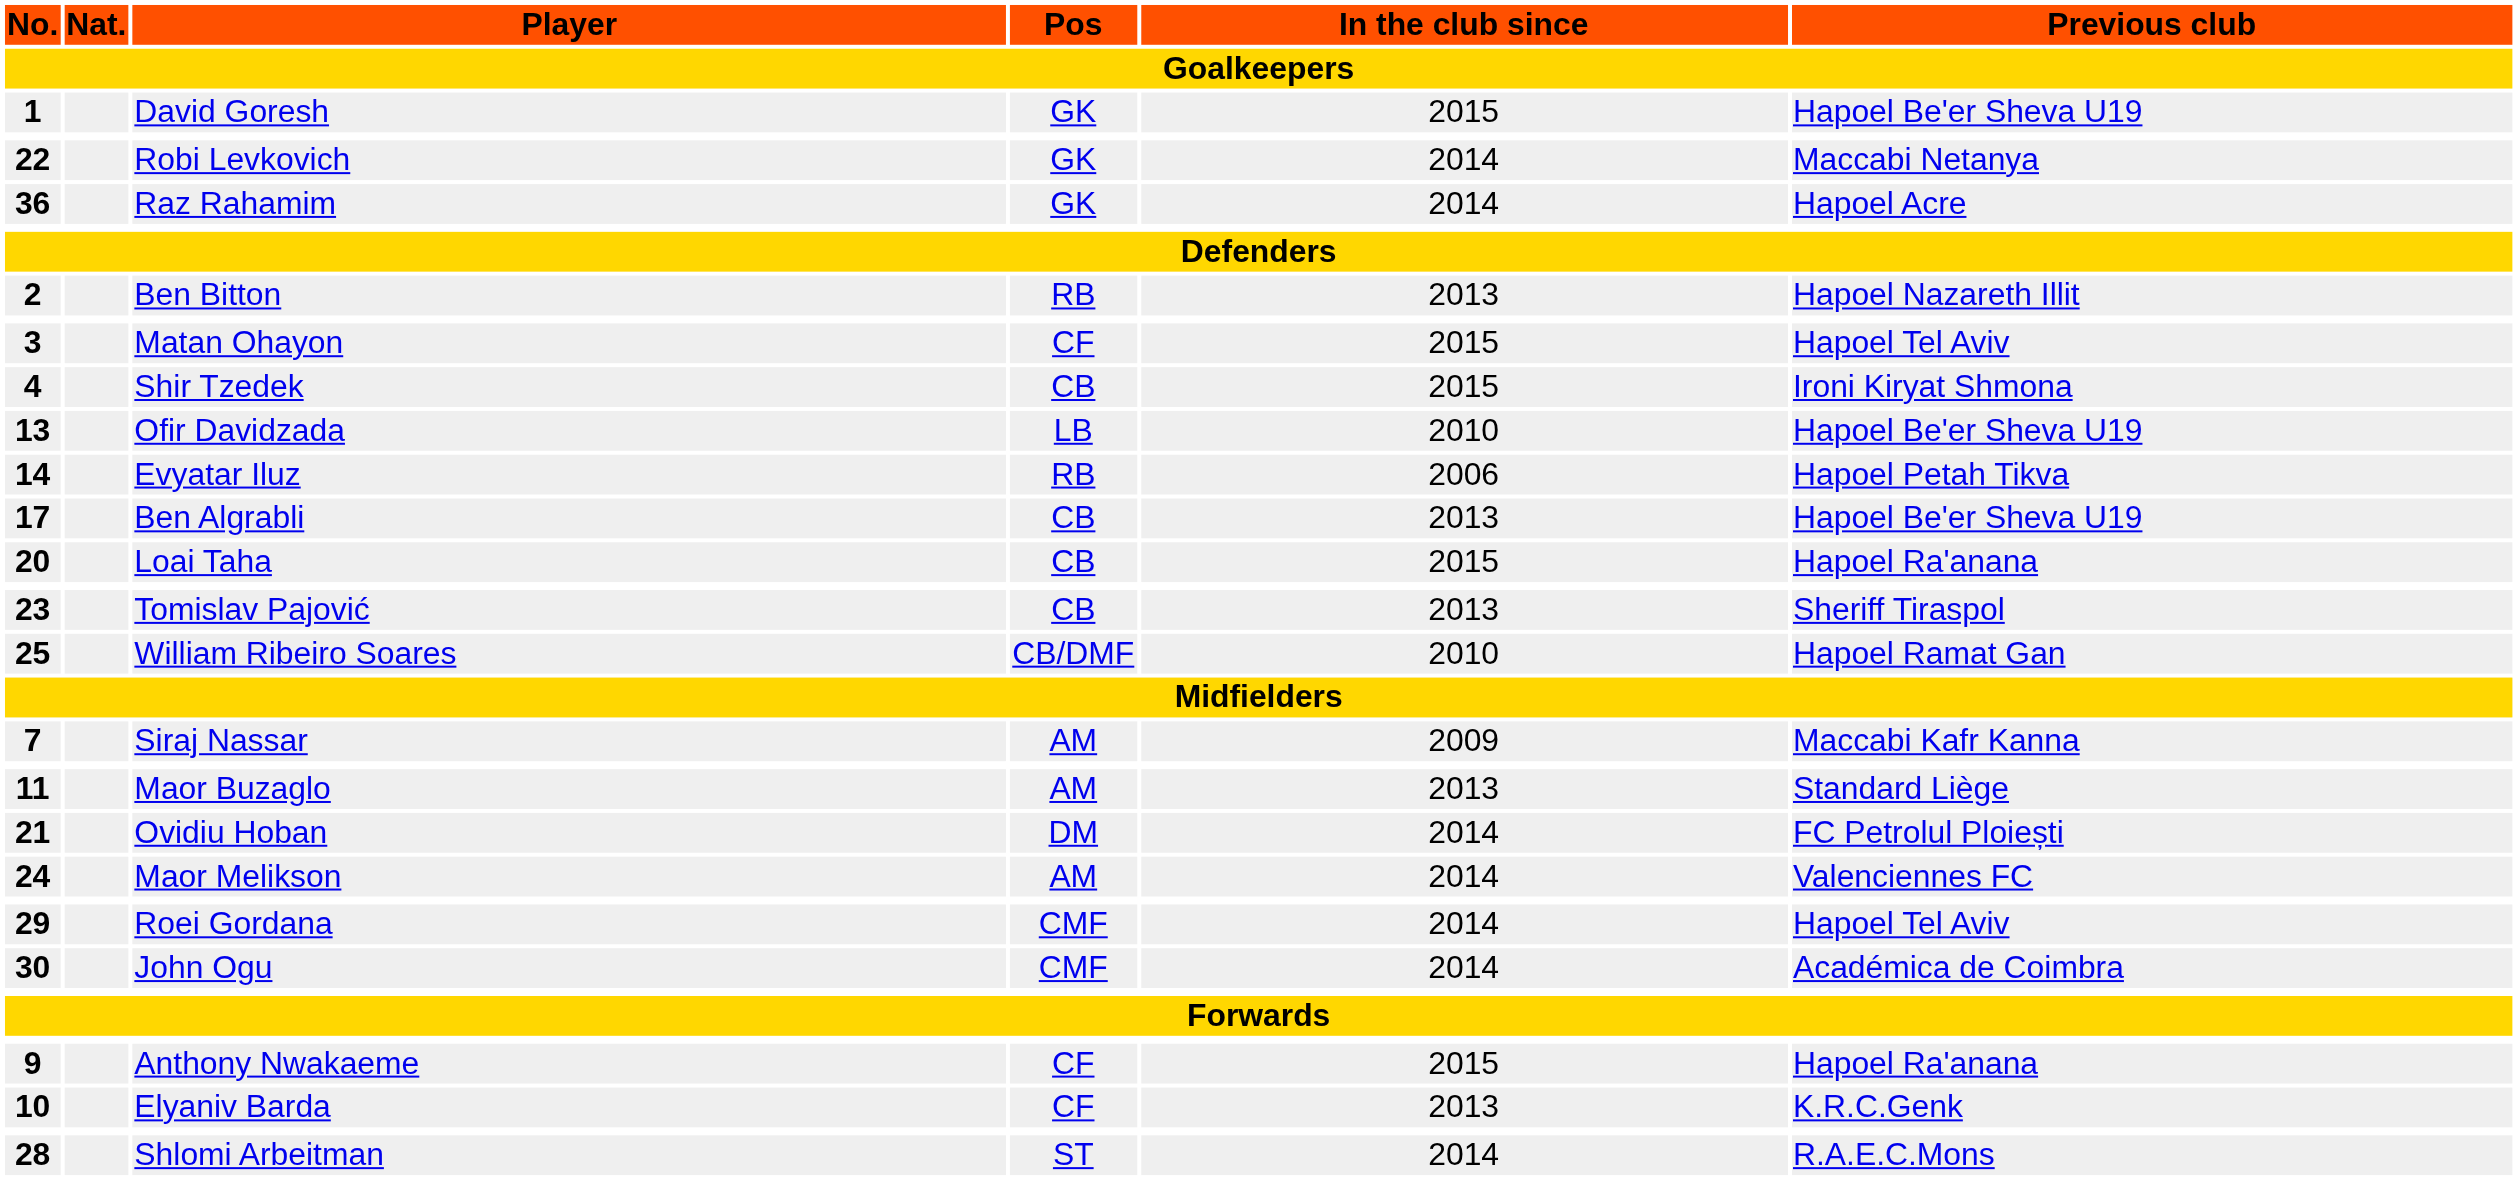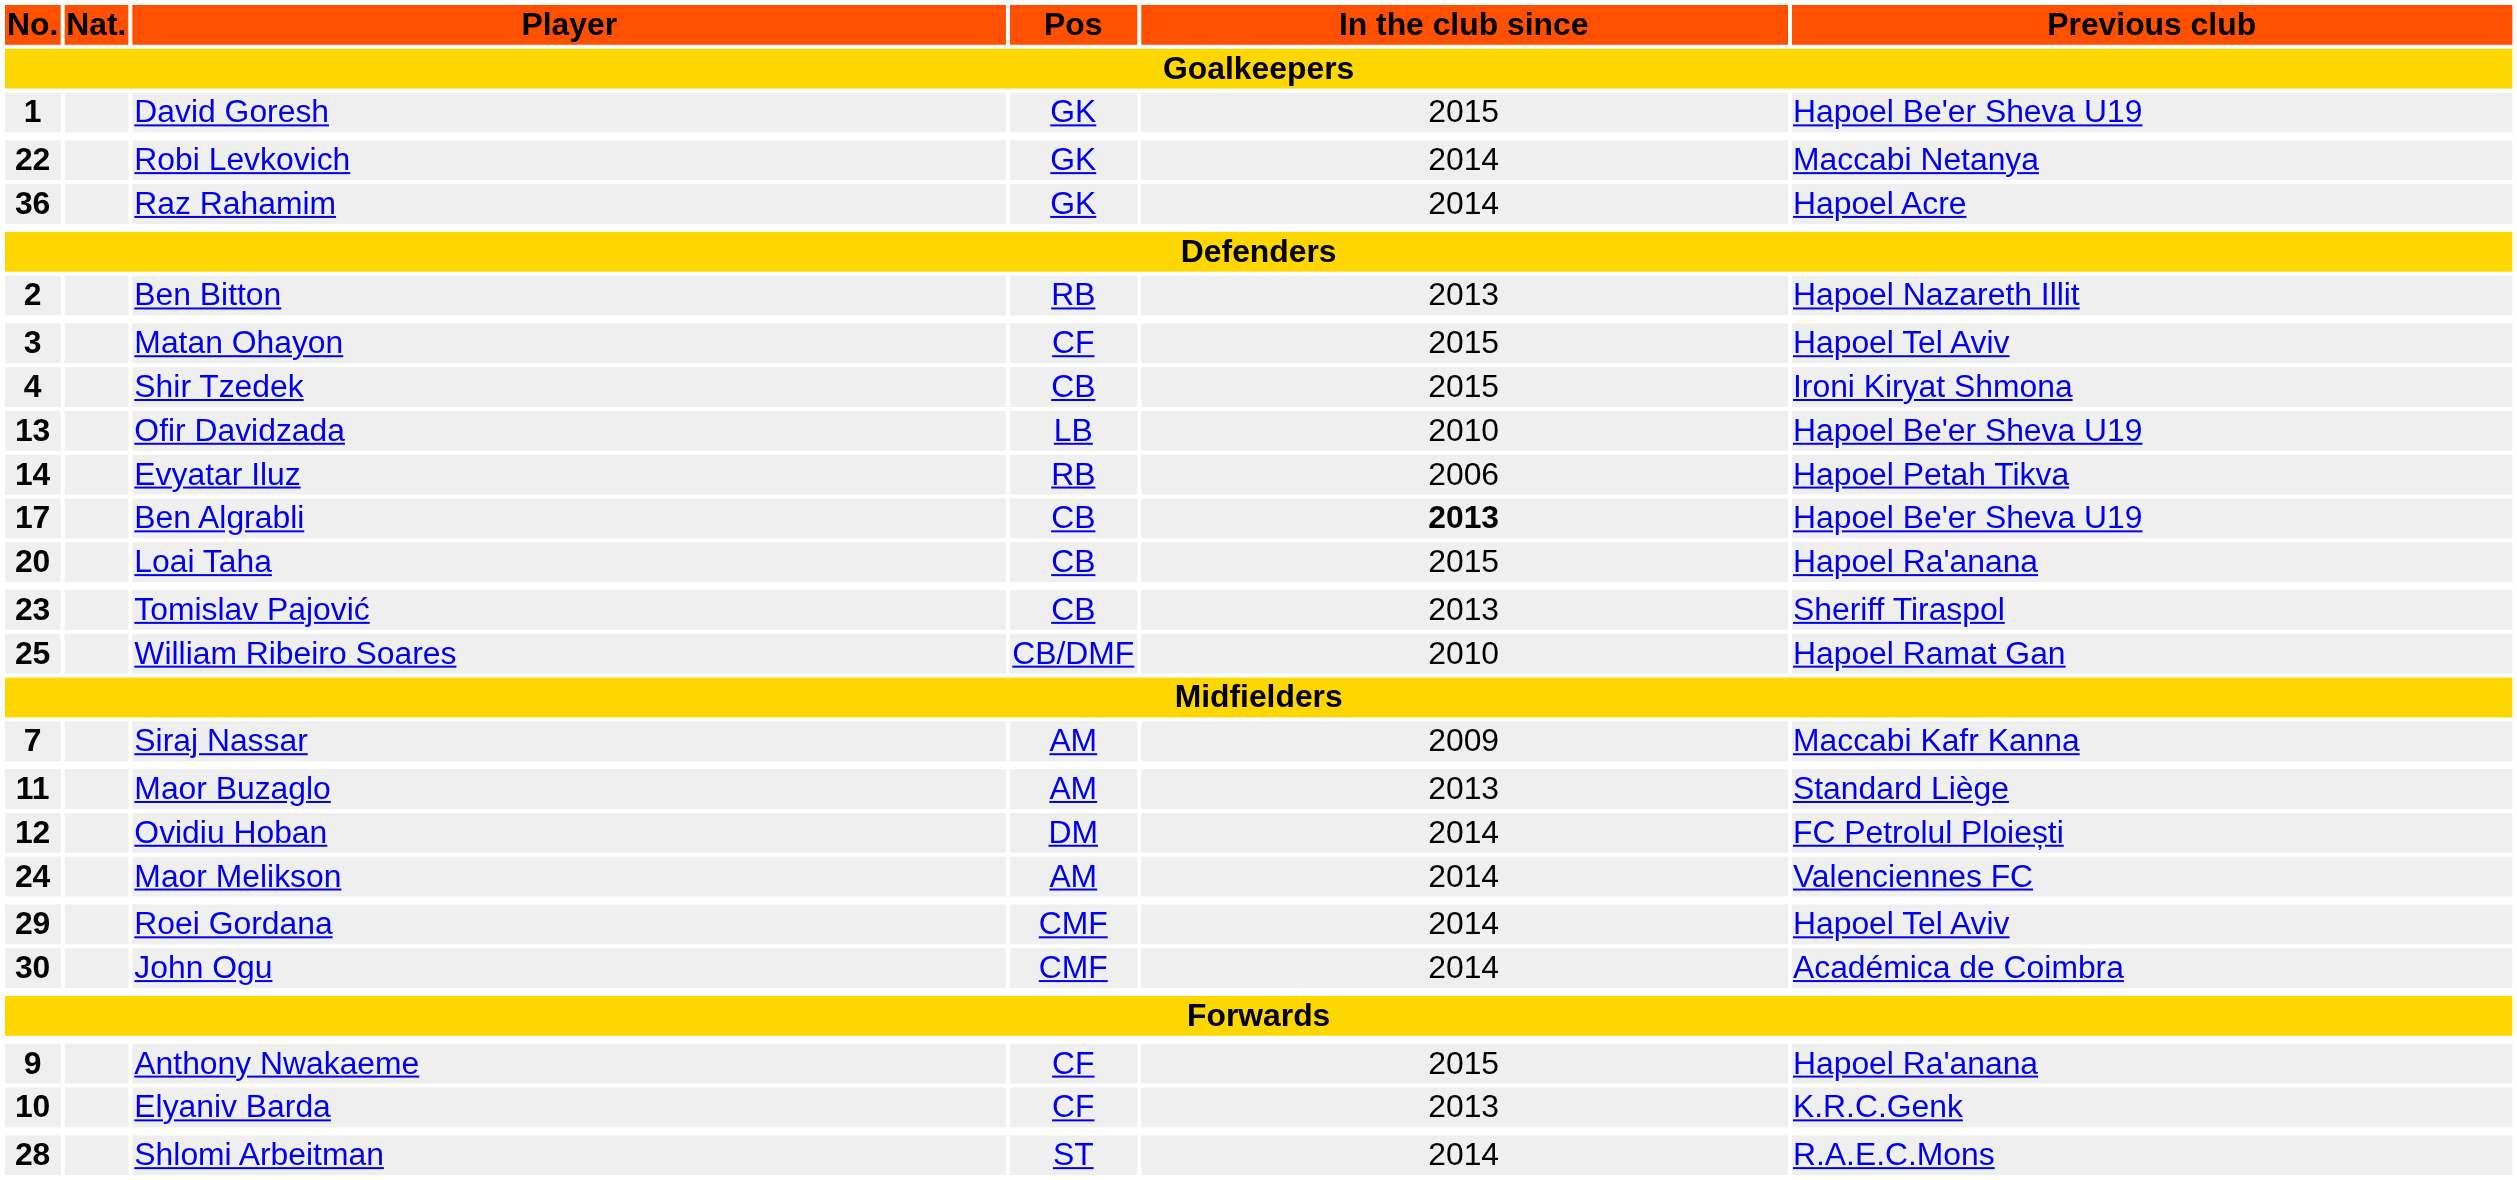 <table>
 <tr bgcolor=#FF50>
 <th width=2%>No.</th>
 <th width=2%>Nat.</th>
 <th !width=18%>Player</th>
 <th width=2%>Pos</th>
 <th width=26%>In the club since</th>
 <th width=29%>Previous club</th>
 </tr>
 <tr>
 <th colspan=6 bgcolor=gold>Goalkeepers</th>
 </tr>
 <tr bgcolor=#EFEFEF>
 <td align=center><strong>1</strong></td>
 <td align=center></td>
 <td><a href='#'>David Goresh</a></td>
 <td align=center><a href='#'>GK</a></td>
 <td align=center>2015</td>
 <td> <a href='#'>Hapoel Be'er Sheva U19</a></td>
 </tr>
 <tr bgcolor=#EFEFEF>
 </tr>
 <tr bgcolor=#EFEFEF>
 <td align=center><strong>22</strong></td>
 <td align=center></td>
 <td><a href='#'>Robi Levkovich</a></td>
 <td align=center><a href='#'>GK</a></td>
 <td align=center>2014</td>
 <td> <a href='#'>Maccabi Netanya</a></td>
 </tr>
 <tr bgcolor=#EFEFEF>
 <td align=center><strong>36</strong></td>
 <td align=center></td>
 <td><a href='#'>Raz Rahamim</a></td>
 <td align=center><a href='#'>GK</a></td>
 <td align=center>2014</td>
 <td> <a href='#'>Hapoel Acre</a></td>
 </tr>
 <tr bgcolor=#EFEFEF>
 </tr>
 <tr>
 <th colspan=6 bgcolor=gold>Defenders</th>
 </tr>
 <tr bgcolor=#EFEFEF>
 <td align=center><strong>2</strong></td>
 <td align=center></td>
 <td><a href='#'>Ben Bitton</a></td>
 <td align=center><a href='#'>RB</a></td>
 <td align=center>2013</td>
 <td> <a href='#'>Hapoel Nazareth Illit</a></td>
 </tr>
 <tr bgcolor=#EFEFEF>
 </tr>
 <tr bgcolor=#EFEFEF>
 <td align=center><strong>3</strong></td>
 <td align=center></td>
 <td><a href='#'>Matan Ohayon</a></td>
 <td align=center><a href='#'>CF</a></td>
 <td align=center>2015</td>
 <td> <a href='#'>Hapoel Tel Aviv</a></td>
 </tr>
 <tr bgcolor=#EFEFEF>
 <td align=center><strong>4</strong></td>
 <td align=center></td>
 <td><a href='#'>Shir Tzedek</a></td>
 <td align=center><a href='#'>CB</a></td>
 <td align=center>2015</td>
 <td> <a href='#'>Ironi Kiryat Shmona</a></td>
 </tr>
 <tr bgcolor=#EFEFEF>
 <td align=center><strong>13</strong></td>
 <td align=center></td>
 <td><a href='#'>Ofir Davidzada</a></td>
 <td align=center><a href='#'>LB</a></td>
 <td align=center>2010</td>
 <td> <a href='#'>Hapoel Be'er Sheva U19</a></td>
 </tr>
 <tr bgcolor=#EFEFEF>
 <td align=center><strong>14</strong></td>
 <td align=center></td>
 <td><a href='#'>Evyatar Iluz</a></td>
 <td align=center><a href='#'>RB</a></td>
 <td align=center>2006</td>
 <td> <a href='#'>Hapoel Petah Tikva</a></td>
 </tr>
 <tr bgcolor=#EFEFEF>
 <td align=center><strong>17</strong></td>
 <td align=center></td>
 <td><a href='#'>Ben Algrabli</a></td>
 <td align=center><a href='#'>CB</a></td>
-<td align=center>2013</td>
+<td align=center><strong>2013</strong></td>
 <td> <a href='#'>Hapoel Be'er Sheva U19</a></td>
 </tr>
 <tr bgcolor=#EFEFEF>
 <td align=center><strong>20</strong></td>
 <td align=center></td>
 <td><a href='#'>Loai Taha</a></td>
 <td align=center><a href='#'>CB</a></td>
 <td align=center>2015</td>
 <td> <a href='#'>Hapoel Ra'anana</a></td>
 </tr>
 <tr bgcolor=#EFEFEF>
 </tr>
 <tr bgcolor=#EFEFEF>
 <td align=center><strong>23</strong></td>
 <td align=center></td>
 <td><a href='#'>Tomislav Pajović</a></td>
 <td align=center><a href='#'>CB</a></td>
 <td align=center>2013</td>
 <td> <a href='#'>Sheriff Tiraspol</a></td>
 </tr>
 <tr bgcolor=#EFEFEF>
 <td align=center><strong>25</strong></td>
 <td align=center></td>
 <td><a href='#'>William Ribeiro Soares</a></td>
 <td align=center><a href='#'>CB/DMF</a></td>
 <td align=center>2010</td>
 <td> <a href='#'>Hapoel Ramat Gan</a></td>
 </tr>
 <tr bgcolor=#EFEFEF>
 <th colspan=6 bgcolor=gold>Midfielders</th>
 </tr>
 <tr bgcolor=#EFEFEF>
 <td align=center><strong>7</strong></td>
 <td align=center></td>
 <td><a href='#'>Siraj Nassar</a></td>
 <td align=center><a href='#'>AM</a></td>
 <td align=center>2009</td>
 <td> <a href='#'>Maccabi Kafr Kanna</a></td>
 </tr>
 <tr bgcolor=#EFEFEF>
 </tr>
 <tr bgcolor=#EFEFEF>
 <td align=center><strong>11</strong></td>
 <td align=center></td>
 <td><a href='#'>Maor Buzaglo</a></td>
 <td align=center><a href='#'>AM</a></td>
 <td align=center>2013</td>
 <td> <a href='#'>Standard Liège</a></td>
 </tr>
 <tr bgcolor=#EFEFEF>
-<td align=center><strong>21</strong></td>
+<td align=center><strong>12</strong></td>
 <td align=center></td>
 <td><a href='#'>Ovidiu Hoban</a></td>
 <td align=center><a href='#'>DM</a></td>
 <td align=center>2014</td>
 <td> <a href='#'>FC Petrolul Ploiești</a></td>
 </tr>
 <tr bgcolor=#EFEFEF>
 <td align=center><strong>24</strong></td>
 <td align=center></td>
 <td><a href='#'>Maor Melikson</a></td>
 <td align=center><a href='#'>AM</a></td>
 <td align=center>2014</td>
 <td> <a href='#'>Valenciennes FC</a></td>
 </tr>
 <tr bgcolor=#EFEFEF>
 </tr>
 <tr bgcolor=#EFEFEF>
 <td align=center><strong>29</strong></td>
 <td align=center></td>
 <td><a href='#'>Roei Gordana</a></td>
 <td align=center><a href='#'>CMF</a></td>
 <td align=center>2014</td>
 <td> <a href='#'>Hapoel Tel Aviv</a></td>
 </tr>
 <tr bgcolor=#EFEFEF>
 <td align=center><strong>30</strong></td>
 <td align=center></td>
 <td><a href='#'>John Ogu</a></td>
 <td align=center><a href='#'>CMF</a></td>
 <td align=center>2014</td>
 <td> <a href='#'>Académica de Coimbra</a></td>
 </tr>
 <tr bgcolor=#EFEFEF>
 </tr>
 <tr>
 <th colspan=9 bgcolor=gold>Forwards</th>
 </tr>
 <tr bgcolor=#EFEFEF>
 </tr>
 <tr bgcolor=#EFEFEF>
 <td align=center><strong>9</strong></td>
 <td align=center></td>
 <td><a href='#'>Anthony Nwakaeme</a></td>
 <td align=center><a href='#'>CF</a></td>
 <td align=center>2015</td>
 <td> <a href='#'>Hapoel Ra'anana</a></td>
 </tr>
 <tr bgcolor=#EFEFEF>
 <td align=center><strong>10</strong></td>
 <td align=center></td>
 <td><a href='#'>Elyaniv Barda</a></td>
 <td align=center><a href='#'>CF</a></td>
 <td align=center>2013</td>
 <td> <a href='#'>K.R.C.Genk</a></td>
 </tr>
 <tr bgcolor=#EFEFEF>
 </tr>
 <tr bgcolor=#EFEFEF>
 <td align=center><strong>28</strong></td>
 <td align=center></td>
 <td><a href='#'>Shlomi Arbeitman</a></td>
 <td align=center><a href='#'>ST</a></td>
 <td align=center>2014</td>
 <td> <a href='#'>R.A.E.C.Mons</a></td>
 </tr>
 <tr bgcolor=#EFEFEF>
 </tr>
 </table>
